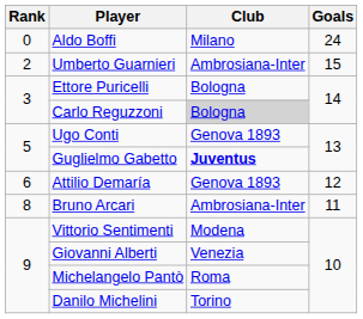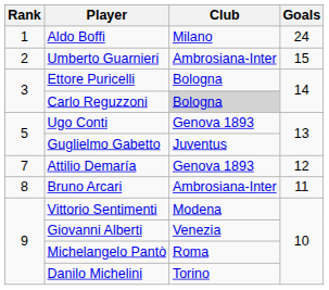 <table class="wikitable" style="text-align:center">
 <tr>
 <th>Rank</th>
 <th>Player</th>
 <th>Club</th>
 <th>Goals</th>
 </tr>
 <tr>
-<td>0</td>
+<td>1</td>
 <td align="left"> <a href='#'>Aldo Boffi</a></td>
 <td align="left"><a href='#'>Milano</a></td>
 <td>24</td>
 </tr>
 <tr>
 <td>2</td>
 <td align="left"> <a href='#'>Umberto Guarnieri</a></td>
 <td align="left"><a href='#'>Ambrosiana-Inter</a></td>
 <td>15</td>
 </tr>
 <tr>
 <td rowspan="2">3</td>
 <td align="left">  <a href='#'>Ettore Puricelli</a></td>
 <td align="left"><a href='#'>Bologna</a></td>
 <td rowspan="2">14</td>
 </tr>
 <tr>
 <td align="left"> <a href='#'>Carlo Reguzzoni</a></td>
 <td align="left" style="background: lightgrey;"><a href='#'>Bologna</a></td>
 </tr>
 <tr>
 <td rowspan="2">5</td>
 <td align="left"> <a href='#'>Ugo Conti</a></td>
 <td align="left"><a href='#'>Genova 1893</a></td>
 <td rowspan="2">13</td>
 </tr>
 <tr>
 <td align="left"> <a href='#'>Guglielmo Gabetto</a></td>
-<td align="left"><strong><a href='#'>Juventus</a></strong></td>
+<td align="left"><a href='#'>Juventus</a></td>
 </tr>
 <tr>
-<td>6</td>
+<td>7</td>
 <td align="left"> <a href='#'>Attilio Demaría</a></td>
 <td align="left"><a href='#'>Genova 1893</a></td>
 <td>12</td>
 </tr>
 <tr>
 <td>8</td>
 <td align="left"> <a href='#'>Bruno Arcari</a></td>
 <td align="left"><a href='#'>Ambrosiana-Inter</a></td>
 <td>11</td>
 </tr>
 <tr>
 <td rowspan="4">9</td>
 <td align="left"> <a href='#'>Vittorio Sentimenti</a></td>
 <td align="left"><a href='#'>Modena</a></td>
 <td rowspan="4">10</td>
 </tr>
 <tr>
 <td align="left"> <a href='#'>Giovanni Alberti</a></td>
 <td align="left"><a href='#'>Venezia</a></td>
 </tr>
 <tr>
 <td align="left"> <a href='#'>Michelangelo Pantò</a></td>
 <td align="left"><a href='#'>Roma</a></td>
 </tr>
 <tr>
 <td align="left"> <a href='#'>Danilo Michelini</a></td>
 <td align="left"><a href='#'>Torino</a></td>
 </tr>
 </table>
